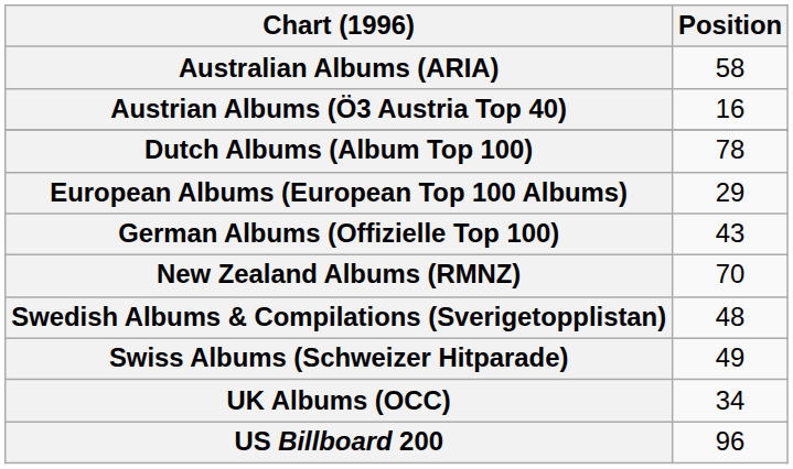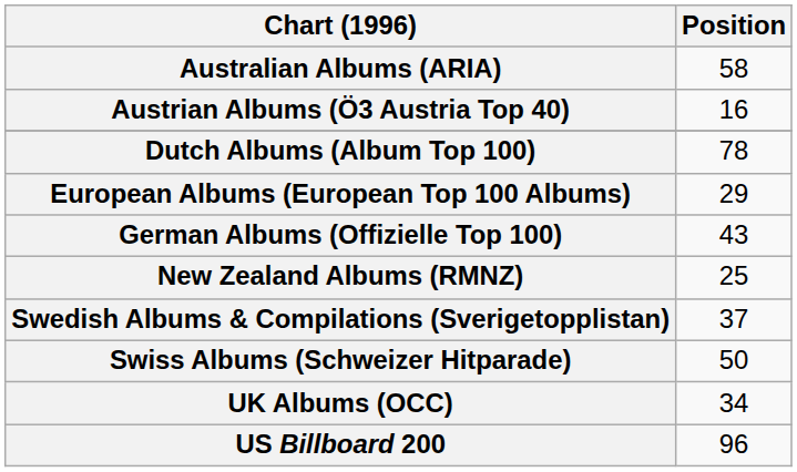 <table class="wikitable plainrowheaders sortable" style="text-align:center;">
 <tr>
 <th>Chart (1996)</th>
 <th>Position</th>
 </tr>
 <tr>
 <th scope="row">Australian Albums (ARIA)</th>
 <td>58</td>
 </tr>
 <tr>
 <th scope="row">Austrian Albums (Ö3 Austria Top 40)</th>
 <td>16</td>
 </tr>
 <tr>
 </tr>
 <tr>
 <th scope="row">Dutch Albums (Album Top 100)</th>
 <td>78</td>
 </tr>
 <tr>
 <th scope="row">European Albums (European Top 100 Albums)</th>
 <td>29</td>
 </tr>
 <tr>
 <th scope="row">German Albums (Offizielle Top 100)</th>
 <td>43</td>
 </tr>
 <tr>
 <th scope="row">New Zealand Albums (RMNZ)</th>
-<td>70</td>
+<td>25</td>
 </tr>
 <tr>
 <th scope="row">Swedish Albums & Compilations (Sverigetopplistan)</th>
-<td>48</td>
+<td>37</td>
 </tr>
 <tr>
 <th scope="row">Swiss Albums (Schweizer Hitparade)</th>
-<td>49</td>
+<td>50</td>
 </tr>
 <tr>
 <th scope="row">UK Albums (OCC)</th>
 <td>34</td>
 </tr>
 <tr>
 <th scope="row">US <em>Billboard</em> 200</th>
 <td>96</td>
 </tr>
 </table>
